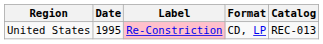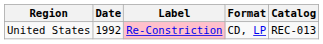 <table class="wikitable">
 <tr>
 <th>Region</th>
 <th>Date</th>
 <th>Label</th>
 <th>Format</th>
 <th>Catalog</th>
 </tr>
 <tr>
 <td>United States</td>
-<td>1995</td>
+<td>1992</td>
 <td style="background: pink;"><a href='#'>Re-Constriction</a></td>
 <td>CD, <a href='#'>LP</a></td>
 <td>REC-013</td>
 </tr>
 </table>
